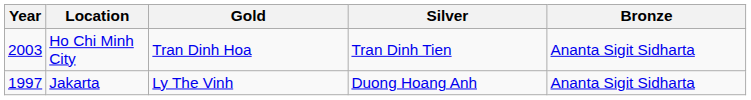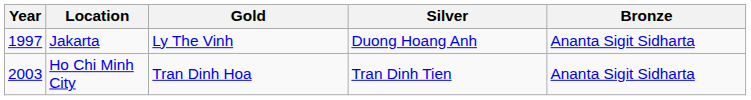 <table class="wikitable">
 <tr>
 <th>Year</th>
 <th width="100">Location</th>
 <th width="200">Gold</th>
 <th width="200">Silver</th>
 <th width="200">Bronze</th>
 </tr>
 <tr>
+<td><a href='#'>1997</a></td>
+<td> <a href='#'>Jakarta</a></td>
+<td> <a href='#'>Ly The Vinh</a></td>
+<td> <a href='#'>Duong Hoang Anh</a></td>
+<td> <a href='#'>Ananta Sigit Sidharta</a></td>
+</tr>
+<tr>
 <td><a href='#'>2003</a></td>
 <td> <a href='#'>Ho Chi Minh City</a></td>
 <td> <a href='#'>Tran Dinh Hoa</a></td>
 <td> <a href='#'>Tran Dinh Tien</a></td>
 <td> <a href='#'>Ananta Sigit Sidharta</a></td>
 </tr>
-<tr>
-<td><a href='#'>1997</a></td>
-<td> <a href='#'>Jakarta</a></td>
-<td> <a href='#'>Ly The Vinh</a></td>
-<td> <a href='#'>Duong Hoang Anh</a></td>
-<td> <a href='#'>Ananta Sigit Sidharta</a></td>
-</tr>
 </table>
